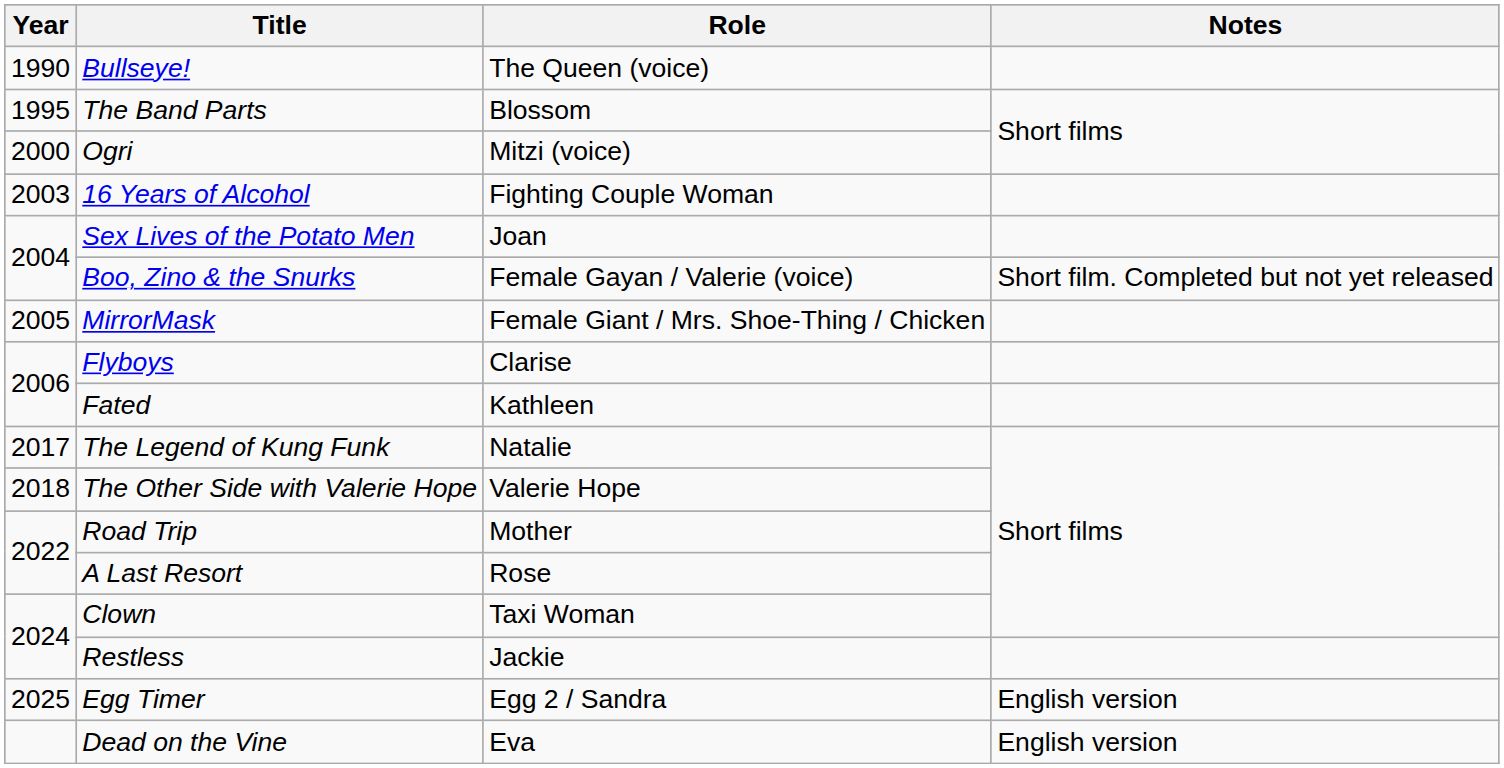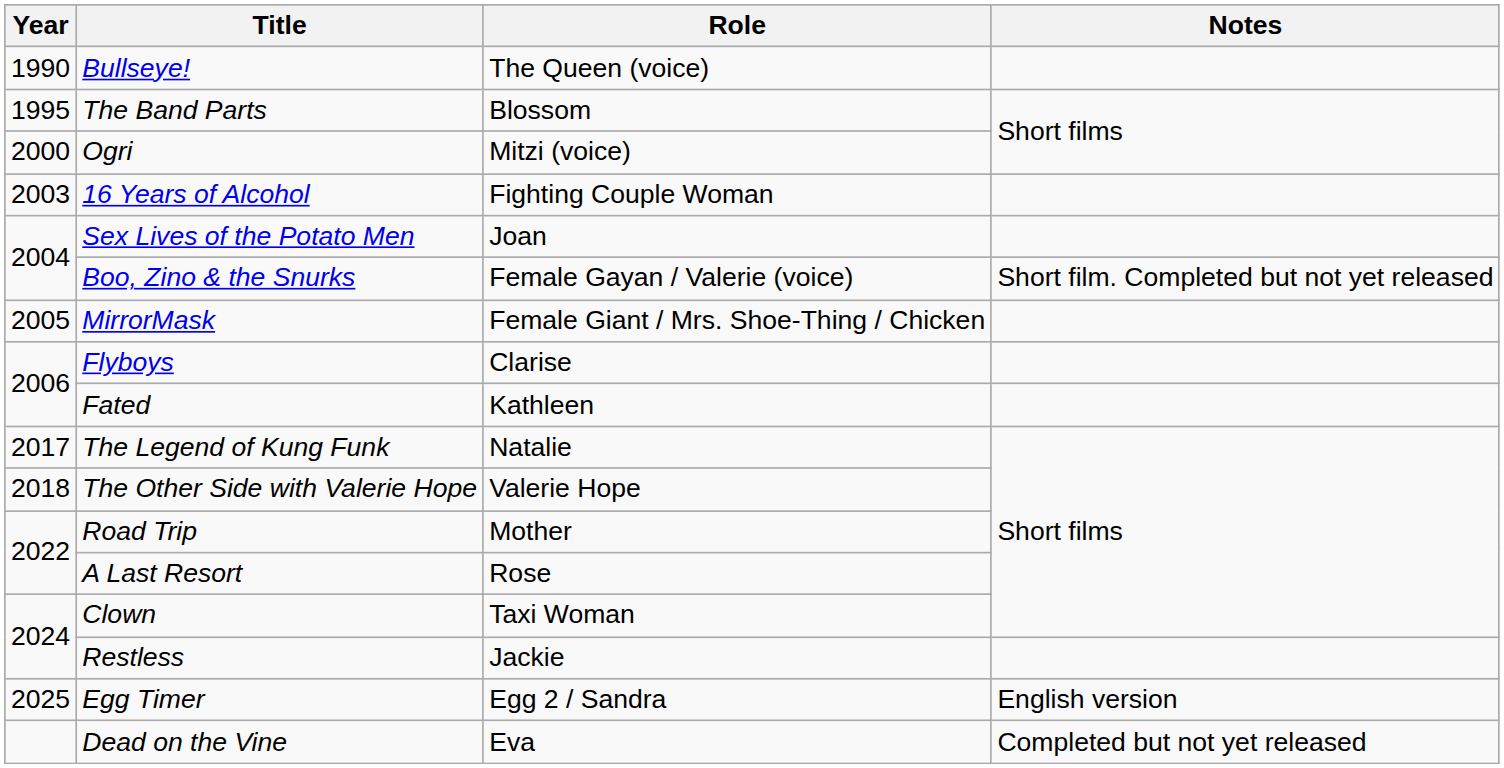 <table class="wikitable sortable">
 <tr>
 <th>Year</th>
 <th>Title</th>
 <th>Role</th>
 <th class="unsortable">Notes</th>
 </tr>
 <tr>
 <td>1990</td>
 <td><em><a href='#'>Bullseye!</a></em></td>
 <td>The Queen (voice)</td>
 <td></td>
 </tr>
 <tr>
 <td>1995</td>
 <td><em>The Band Parts</em></td>
 <td>Blossom</td>
 <td rowspan=2>Short films</td>
 </tr>
 <tr>
 <td>2000</td>
 <td><em>Ogri</em></td>
 <td>Mitzi (voice)</td>
 </tr>
 <tr>
 <td>2003</td>
 <td><em><a href='#'>16 Years of Alcohol</a></em></td>
 <td>Fighting Couple Woman</td>
 <td></td>
 </tr>
 <tr>
 <td rowspan=2>2004</td>
 <td><em><a href='#'>Sex Lives of the Potato Men</a></em></td>
 <td>Joan</td>
 <td></td>
 </tr>
 <tr>
 <td><em><a href='#'>Boo, Zino & the Snurks</a></em></td>
 <td>Female Gayan / Valerie (voice)</td>
 <td>Short film. Completed but not yet released</td>
 </tr>
 <tr>
 <td>2005</td>
 <td><em><a href='#'>MirrorMask</a></em></td>
 <td>Female Giant / Mrs. Shoe-Thing / Chicken</td>
 <td></td>
 </tr>
 <tr>
 <td rowspan=2>2006</td>
 <td><a href='#'><em>Flyboys</em></a></td>
 <td>Clarise</td>
 <td></td>
 </tr>
 <tr>
 <td><em>Fated</em></td>
 <td>Kathleen</td>
 <td></td>
 </tr>
 <tr>
 <td>2017</td>
 <td><em>The Legend of Kung Funk</em></td>
 <td>Natalie</td>
 <td rowspan=5>Short films</td>
 </tr>
 <tr>
 <td>2018</td>
 <td><em>The Other Side with Valerie Hope</em></td>
 <td>Valerie Hope</td>
 </tr>
 <tr>
 <td rowspan=2>2022</td>
 <td><em>Road Trip</em></td>
 <td>Mother</td>
 </tr>
 <tr>
 <td><em>A Last Resort</em></td>
 <td>Rose</td>
 </tr>
 <tr>
 <td rowspan=2>2024</td>
 <td><em>Clown</em></td>
 <td>Taxi Woman</td>
 </tr>
 <tr>
 <td><em>Restless</em></td>
 <td>Jackie</td>
 <td></td>
 </tr>
 <tr>
 <td>2025</td>
 <td><em>Egg Timer</em></td>
 <td>Egg 2 / Sandra</td>
 <td>English version</td>
 </tr>
 <tr>
 <td></td>
 <td><em>Dead on the Vine</em></td>
 <td>Eva</td>
-<td>English version</td>
+<td>Completed but not yet released</td>
 </tr>
 </table>
